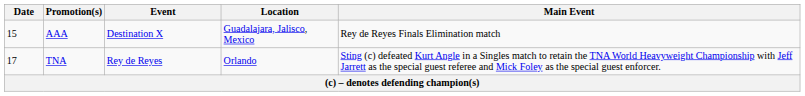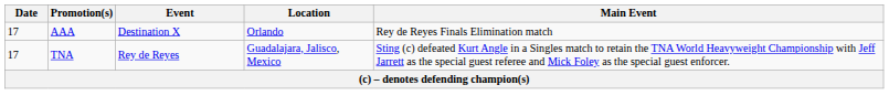 <table class="wikitable" style="width:100%;">
 <tr>
 <th width=5%>Date</th>
 <th width=5%>Promotion(s)</th>
 <th width=15%>Event</th>
 <th width=15%>Location</th>
 <th width=60%>Main Event</th>
 </tr>
 <tr>
-<td>15</td>
+<td>17</td>
 <td><a href='#'>AAA</a></td>
 <td><a href='#'>Destination X</a></td>
-<td><a href='#'>Guadalajara, Jalisco</a>, <a href='#'>Mexico</a></td>
+<td><a href='#'>Orlando</a></td>
 <td>Rey de Reyes Finals Elimination match</td>
 </tr>
 <tr>
 <td>17</td>
 <td><a href='#'>TNA</a></td>
 <td><a href='#'>Rey de Reyes</a></td>
-<td><a href='#'>Orlando</a></td>
+<td><a href='#'>Guadalajara, Jalisco</a>, <a href='#'>Mexico</a></td>
 <td><a href='#'>Sting</a> (c) defeated <a href='#'>Kurt Angle</a> in a Singles match to retain the <a href='#'>TNA World Heavyweight Championship</a> with <a href='#'>Jeff Jarrett</a> as the special guest referee and <a href='#'>Mick Foley</a> as the special guest enforcer.</td>
 </tr>
 <tr>
 <th colspan="6">(c) – denotes defending champion(s)</th>
 </tr>
 </table>
